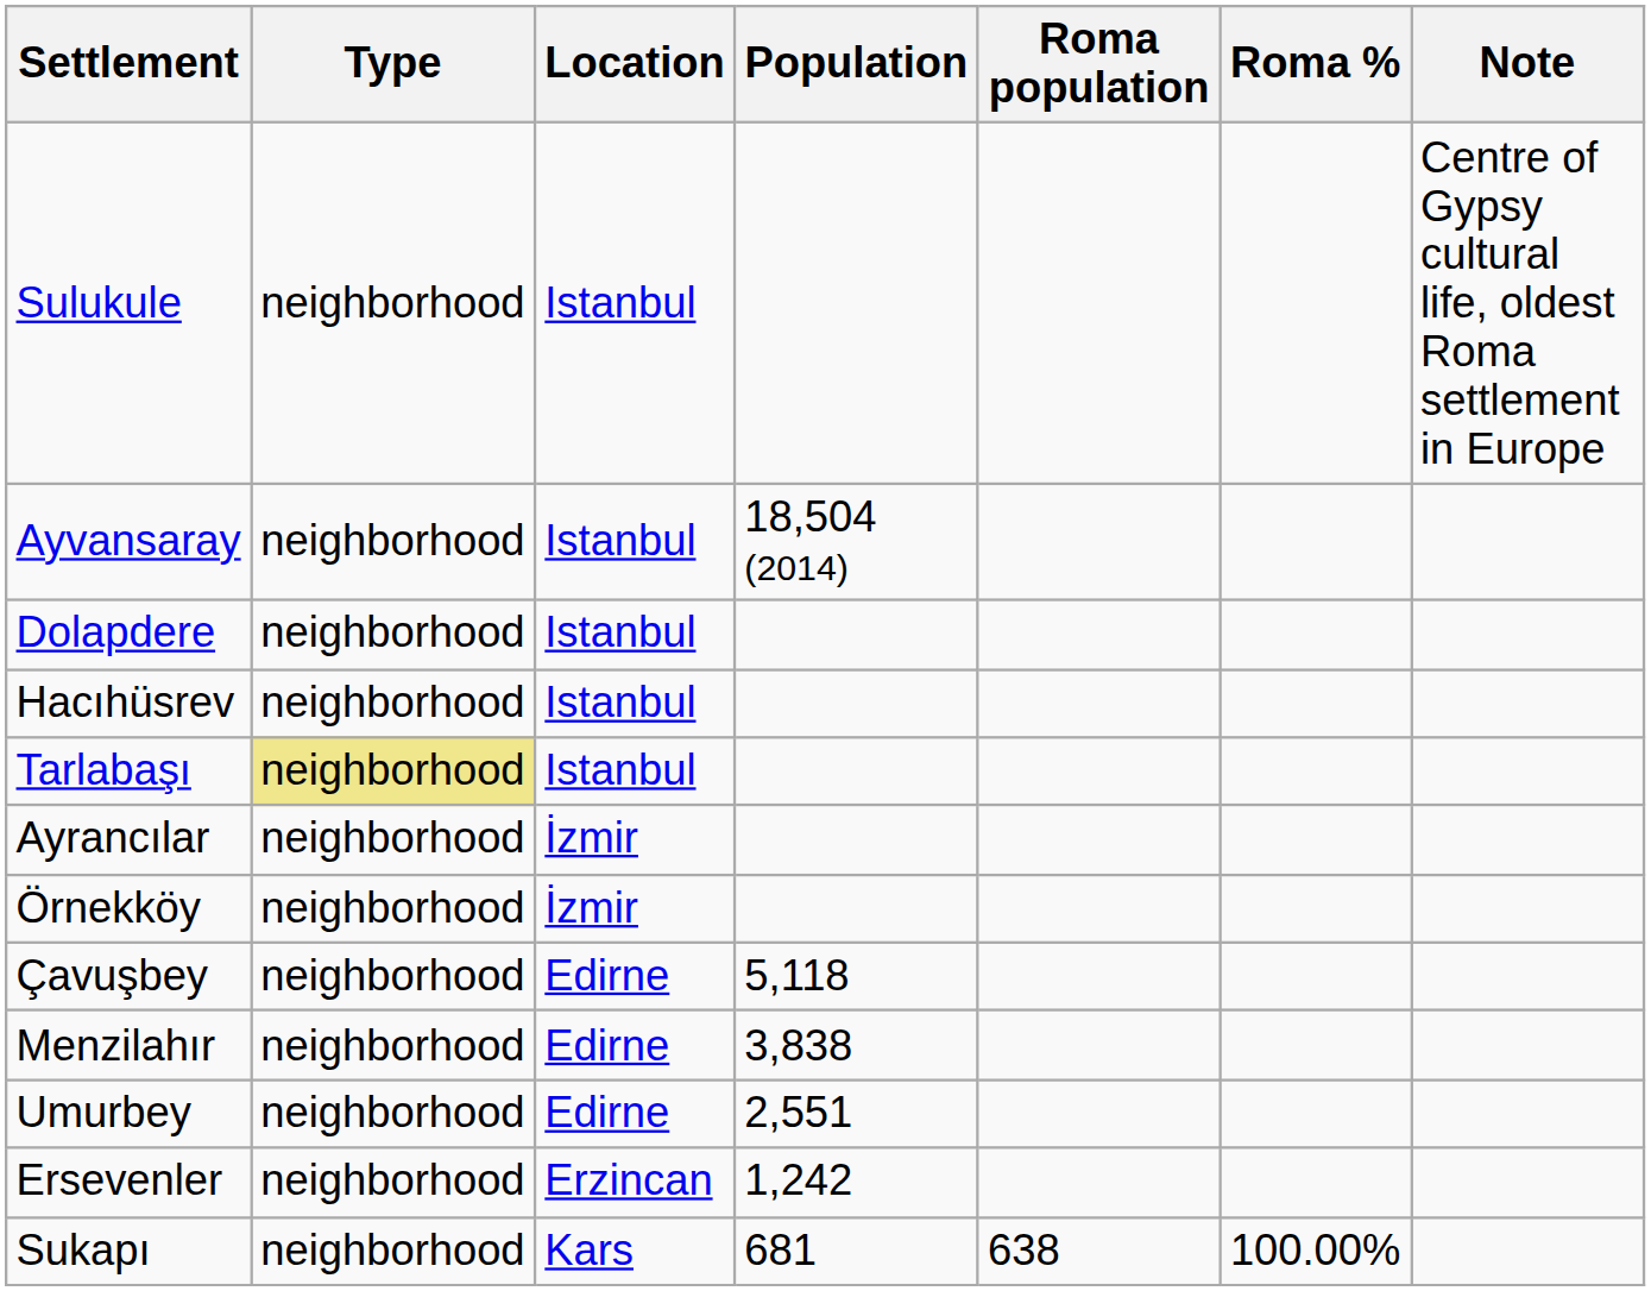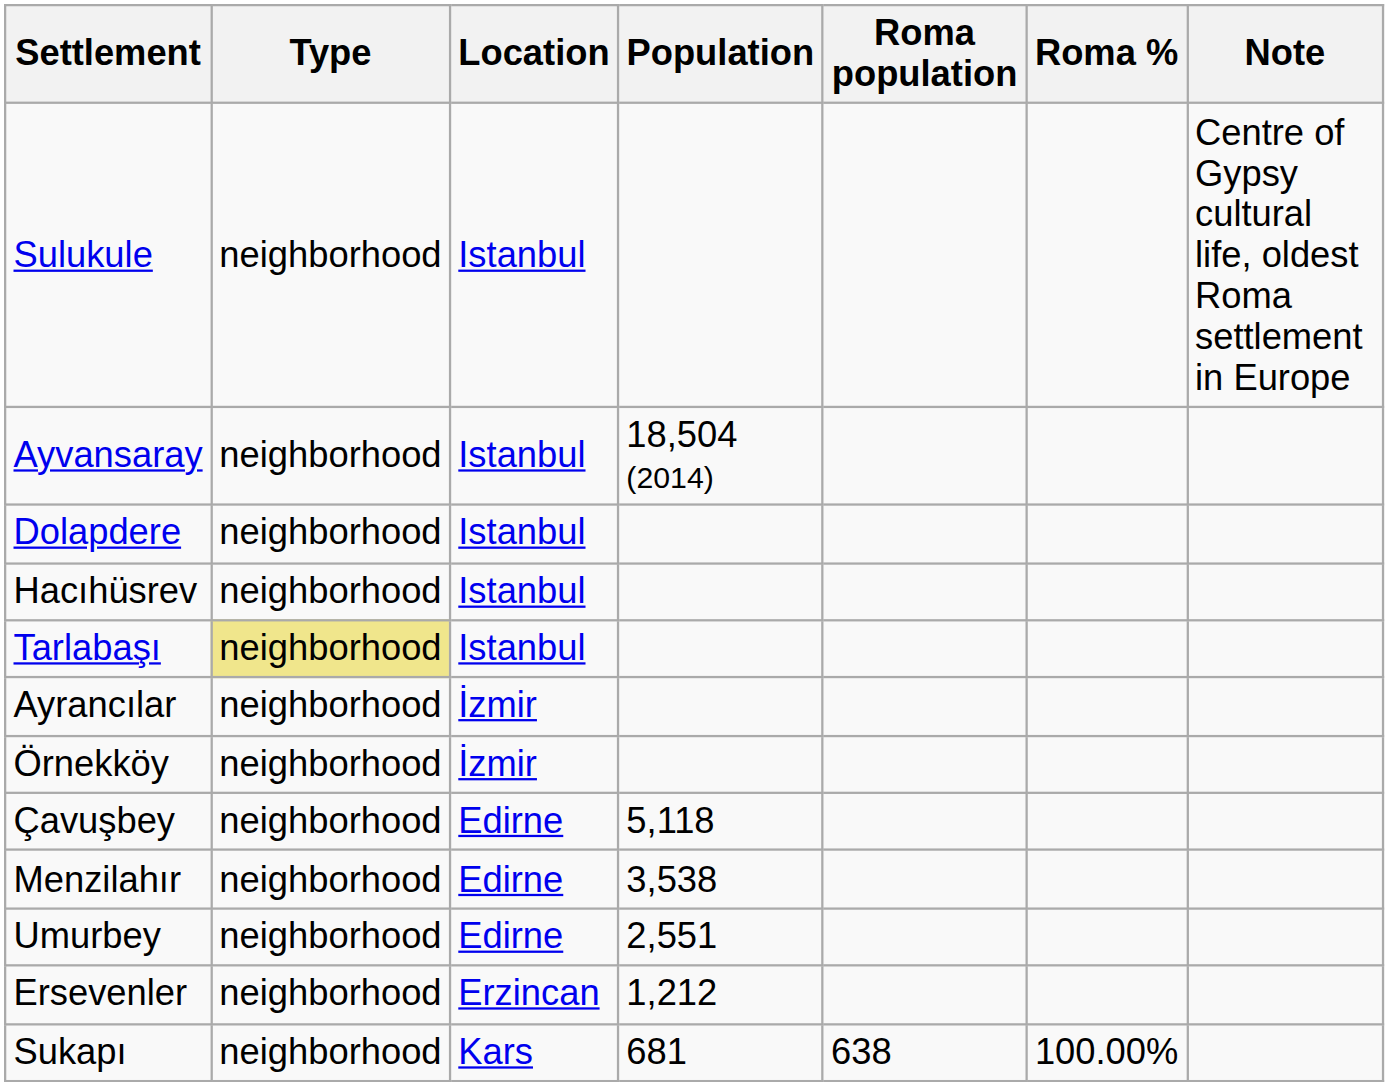 <table class="wikitable">
 <tr>
 <th>Settlement</th>
 <th>Type</th>
 <th>Location</th>
 <th>Population</th>
 <th>Roma population</th>
 <th>Roma %</th>
 <th>Note</th>
 </tr>
 <tr>
 <td><a href='#'>Sulukule</a></td>
 <td>neighborhood</td>
 <td><a href='#'>Istanbul</a></td>
 <td></td>
 <td></td>
 <td></td>
 <td>Centre of Gypsy cultural life, oldest Roma settlement in Europe</td>
 </tr>
 <tr>
 <td><a href='#'>Ayvansaray</a></td>
 <td>neighborhood</td>
 <td><a href='#'>Istanbul</a></td>
 <td>18,504 <small>(2014)</small></td>
 <td></td>
 <td></td>
 <td></td>
 </tr>
 <tr>
 <td><a href='#'>Dolapdere</a></td>
 <td>neighborhood</td>
 <td><a href='#'>Istanbul</a></td>
 <td></td>
 <td></td>
 <td></td>
 <td></td>
 </tr>
 <tr>
 <td>Hacıhüsrev</td>
 <td>neighborhood</td>
 <td><a href='#'>Istanbul</a></td>
 <td></td>
 <td></td>
 <td></td>
 <td></td>
 </tr>
 <tr>
 <td><a href='#'>Tarlabaşı</a></td>
 <td style="background: khaki;">neighborhood</td>
 <td><a href='#'>Istanbul</a></td>
 <td></td>
 <td></td>
 <td></td>
 <td></td>
 </tr>
 <tr>
 <td>Ayrancılar</td>
 <td>neighborhood</td>
 <td><a href='#'>İzmir</a></td>
 <td></td>
 <td></td>
 <td></td>
 <td></td>
 </tr>
 <tr>
 <td>Örnekköy</td>
 <td>neighborhood</td>
 <td><a href='#'>İzmir</a></td>
 <td></td>
 <td></td>
 <td></td>
 <td></td>
 </tr>
 <tr>
 <td>Çavuşbey</td>
 <td>neighborhood</td>
 <td><a href='#'>Edirne</a></td>
 <td>5,118</td>
 <td></td>
 <td></td>
 <td></td>
 </tr>
 <tr>
 <td>Menzilahır</td>
 <td>neighborhood</td>
 <td><a href='#'>Edirne</a></td>
-<td>3,838</td>
+<td>3,538</td>
 <td></td>
 <td></td>
 <td></td>
 </tr>
 <tr>
 <td>Umurbey</td>
 <td>neighborhood</td>
 <td><a href='#'>Edirne</a></td>
 <td>2,551</td>
 <td></td>
 <td></td>
 <td></td>
 </tr>
 <tr>
 <td>Ersevenler</td>
 <td>neighborhood</td>
 <td><a href='#'>Erzincan</a></td>
-<td>1,242</td>
+<td>1,212</td>
 <td></td>
 <td></td>
 <td></td>
 </tr>
 <tr>
 <td>Sukapı</td>
 <td>neighborhood</td>
 <td><a href='#'>Kars</a></td>
 <td>681</td>
 <td>638</td>
 <td>100.00%</td>
 <td></td>
 </tr>
 </table>
